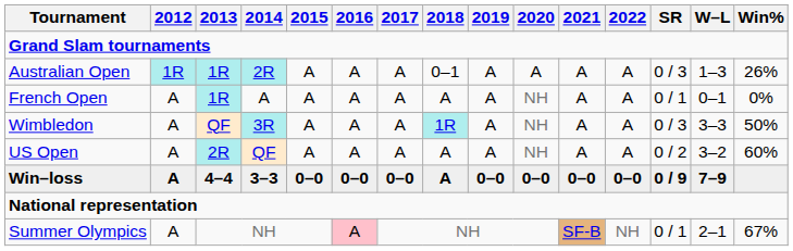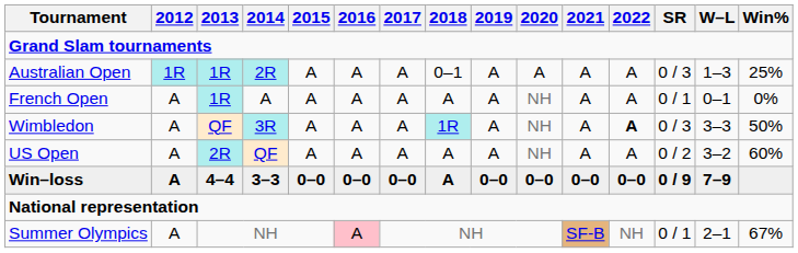 <table class="wikitable" style="text-align:center;">
 <tr>
 <th>Tournament</th>
 <th><a href='#'>2012</a></th>
 <th><a href='#'>2013</a></th>
 <th><a href='#'>2014</a></th>
 <th><a href='#'>2015</a></th>
 <th><a href='#'>2016</a></th>
 <th><a href='#'>2017</a></th>
 <th><a href='#'>2018</a></th>
 <th><a href='#'>2019</a></th>
 <th><a href='#'>2020</a></th>
 <th><a href='#'>2021</a></th>
 <th><a href='#'>2022</a></th>
 <th>SR</th>
 <th>W–L</th>
 <th>Win%</th>
 </tr>
 <tr>
 <td colspan="15" style="text-align:left;"><strong><a href='#'>Grand Slam tournaments</a></strong></td>
 </tr>
 <tr>
 <td align="left"><a href='#'>Australian Open</a></td>
 <td bgcolor="afeeee"><a href='#'>1R</a></td>
 <td bgcolor="afeeee"><a href='#'>1R</a></td>
 <td bgcolor="afeeee"><a href='#'>2R</a></td>
 <td>A</td>
 <td>A</td>
 <td>A</td>
 <td>0–1</td>
 <td>A</td>
 <td>A</td>
 <td>A</td>
 <td>A</td>
 <td>0 / 3</td>
 <td>1–3</td>
-<td>26%</td>
+<td>25%</td>
 </tr>
 <tr>
 <td align=left><a href='#'>French Open</a></td>
 <td>A</td>
 <td bgcolor=afeeee><a href='#'>1R</a></td>
 <td>A</td>
 <td>A</td>
 <td>A</td>
 <td>A</td>
 <td>A</td>
 <td>A</td>
 <td colspan=1 style="color:#767676;">NH</td>
 <td>A</td>
 <td>A</td>
 <td>0 / 1</td>
 <td>0–1</td>
 <td>0%</td>
 </tr>
 <tr>
 <td align="left"><a href='#'>Wimbledon</a></td>
 <td>A</td>
 <td bgcolor="ffebcd"><a href='#'>QF</a></td>
 <td bgcolor=afeeee><a href='#'>3R</a></td>
 <td>A</td>
 <td>A</td>
 <td>A</td>
 <td bgcolor=afeeee><a href='#'>1R</a></td>
 <td>A</td>
 <td colspan=1 style="color:#767676;">NH</td>
 <td>A</td>
-<td>A</td>
+<td><strong>A</strong></td>
 <td>0 / 3</td>
 <td>3–3</td>
 <td>50%</td>
 </tr>
 <tr>
 <td align="left"><a href='#'>US Open</a></td>
 <td>A</td>
 <td bgcolor=afeeee><a href='#'>2R</a></td>
 <td bgcolor=ffebcd><a href='#'>QF</a></td>
 <td>A</td>
 <td>A</td>
 <td>A</td>
 <td>A</td>
 <td>A</td>
 <td colspan=1 style="color:#767676;">NH</td>
 <td>A</td>
 <td>A</td>
 <td>0 / 2</td>
 <td>3–2</td>
 <td>60%</td>
 </tr>
 <tr style="font-weight:bold;background:#efefef;">
 <td style="text-align:left">Win–loss</td>
 <td>A</td>
 <td>4–4</td>
 <td>3–3</td>
 <td>0–0</td>
 <td>0–0</td>
 <td>0–0</td>
 <td>A</td>
 <td>0–0</td>
 <td>0–0</td>
 <td>0–0</td>
 <td>0–0</td>
 <td>0 / 9</td>
 <td>7–9</td>
 <td></td>
 </tr>
 <tr>
 <td colspan="15" style="text-align:left;"><strong>National representation</strong></td>
 </tr>
 <tr>
 <td align="left"><a href='#'>Summer Olympics</a></td>
 <td>A</td>
 <td colspan=3 style="color:#767676;">NH</td>
 <td style="background: pink;">A</td>
 <td colspan=4 style="color:#767676;">NH</td>
 <td style=background:#E5B47D><a href='#'>SF-B</a></td>
 <td style=color:#767676>NH</td>
 <td>0 / 1</td>
 <td>2–1</td>
 <td>67%</td>
 </tr>
 </table>
